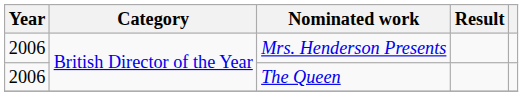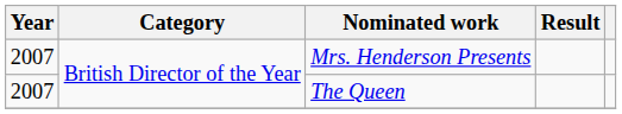 <table class="wikitable">
 <tr>
 <th>Year</th>
 <th>Category</th>
 <th>Nominated work</th>
 <th>Result</th>
 <th></th>
 </tr>
 <tr>
-<td>2006</td>
+<td>2007</td>
 <td rowspan=2><a href='#'>British Director of the Year</a></td>
 <td><em><a href='#'>Mrs. Henderson Presents</a></em></td>
 <td></td>
 <td></td>
 </tr>
 <tr>
-<td>2006</td>
+<td>2007</td>
 <td><em><a href='#'>The Queen</a></em></td>
 <td></td>
 <td></td>
 </tr>
 <tr>
 </tr>
 </table>
